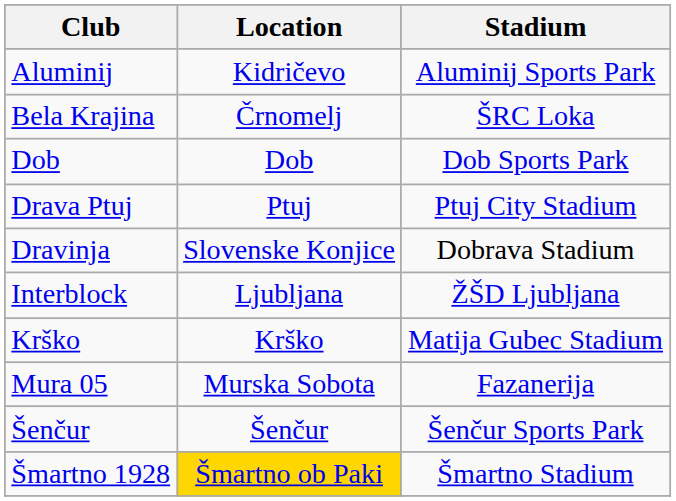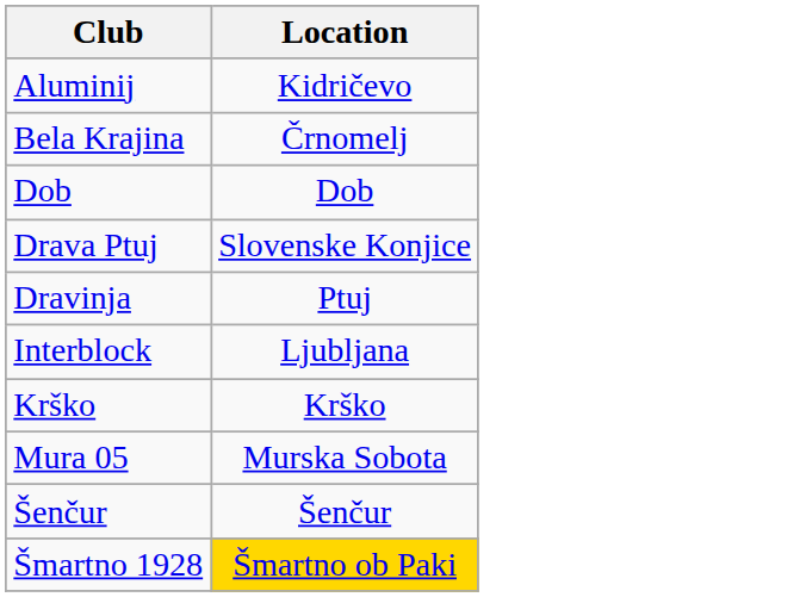 <table class="wikitable" style="text-align:center;">
 <tr>
 <th>Club</th>
 <th>Location</th>
-<th>Stadium</th>
 </tr>
 <tr>
 <td style="text-align:left;"><a href='#'>Aluminij</a></td>
 <td><a href='#'>Kidričevo</a></td>
-<td><a href='#'>Aluminij Sports Park</a></td>
 </tr>
 <tr>
 <td style="text-align:left;"><a href='#'>Bela Krajina</a></td>
 <td><a href='#'>Črnomelj</a></td>
-<td><a href='#'>ŠRC Loka</a></td>
 </tr>
 <tr>
 <td style="text-align:left;"><a href='#'>Dob</a></td>
 <td><a href='#'>Dob</a></td>
-<td><a href='#'>Dob Sports Park</a></td>
 </tr>
 <tr>
 <td style="text-align:left;"><a href='#'>Drava Ptuj</a></td>
-<td><a href='#'>Ptuj</a></td>
-<td><a href='#'>Ptuj City Stadium</a></td>
+<td><a href='#'>Slovenske Konjice</a></td>
 </tr>
 <tr>
 <td style="text-align:left;"><a href='#'>Dravinja</a></td>
-<td><a href='#'>Slovenske Konjice</a></td>
-<td>Dobrava Stadium</td>
+<td><a href='#'>Ptuj</a></td>
 </tr>
 <tr>
 <td style="text-align:left;"><a href='#'>Interblock</a></td>
 <td><a href='#'>Ljubljana</a></td>
-<td><a href='#'>ŽŠD Ljubljana</a></td>
 </tr>
 <tr>
 <td style="text-align:left;"><a href='#'>Krško</a></td>
 <td><a href='#'>Krško</a></td>
-<td><a href='#'>Matija Gubec Stadium</a></td>
 </tr>
 <tr>
 <td style="text-align:left;"><a href='#'>Mura 05</a></td>
 <td><a href='#'>Murska Sobota</a></td>
-<td><a href='#'>Fazanerija</a></td>
 </tr>
 <tr>
 <td style="text-align:left;"><a href='#'>Šenčur</a></td>
 <td><a href='#'>Šenčur</a></td>
-<td><a href='#'>Šenčur Sports Park</a></td>
 </tr>
 <tr>
 <td style="text-align:left;"><a href='#'>Šmartno 1928</a></td>
 <td style="background: gold;"><a href='#'>Šmartno ob Paki</a></td>
-<td><a href='#'>Šmartno Stadium</a></td>
 </tr>
 </table>
